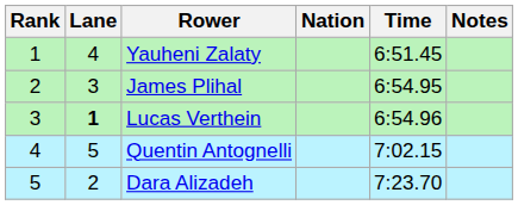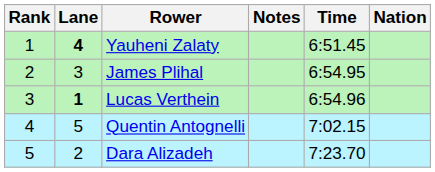 <table class="wikitable sortable" style="text-align:center">
 <tr>
 <th>Rank</th>
 <th>Lane</th>
 <th>Rower</th>
+<th>Notes</th>
+<th>Time</th>
 <th>Nation</th>
-<th>Time</th>
-<th>Notes</th>
 </tr>
 <tr bgcolor="bbf3bb">
 <td>1</td>
-<td>4</td>
+<td><strong>4</strong></td>
 <td align=left><a href='#'>Yauheni Zalaty</a></td>
+<td></td>
+<td>6:51.45</td>
 <td align=left></td>
-<td>6:51.45</td>
-<td></td>
 </tr>
 <tr bgcolor="bbf3bb">
 <td>2</td>
 <td>3</td>
 <td align=left><a href='#'>James Plihal</a></td>
+<td></td>
+<td>6:54.95</td>
 <td align=left></td>
-<td>6:54.95</td>
-<td></td>
 </tr>
 <tr bgcolor="bbf3bb">
 <td>3</td>
 <td><strong>1</strong></td>
 <td align=left><a href='#'>Lucas Verthein</a></td>
+<td></td>
+<td>6:54.96</td>
 <td align=left></td>
-<td>6:54.96</td>
-<td></td>
 </tr>
 <tr bgcolor=bbf3ff>
 <td>4</td>
 <td>5</td>
 <td align=left><a href='#'>Quentin Antognelli</a></td>
+<td></td>
+<td>7:02.15</td>
 <td align=left></td>
-<td>7:02.15</td>
-<td></td>
 </tr>
 <tr bgcolor=bbf3ff>
 <td>5</td>
 <td>2</td>
 <td align=left><a href='#'>Dara Alizadeh</a></td>
+<td></td>
+<td>7:23.70</td>
 <td align=left></td>
-<td>7:23.70</td>
-<td></td>
 </tr>
 </table>
